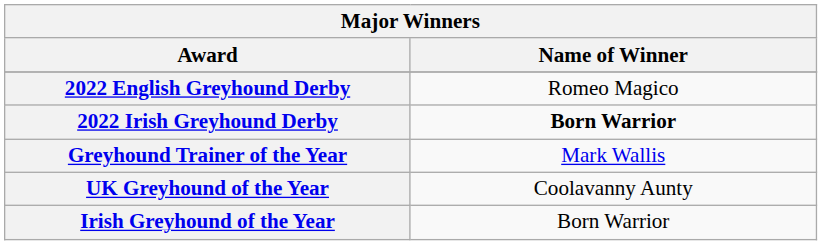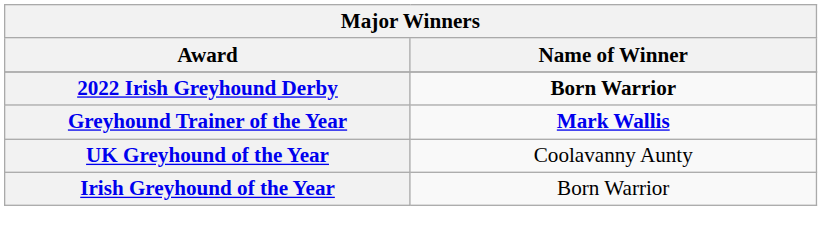 <table class="wikitable">
 <tr>
 <th colspan="2">Major Winners</th>
 </tr>
 <tr>
 <th width=300>Award</th>
 <th width=300>Name of Winner</th>
 </tr>
 <tr>
 </tr>
 <tr style="text-align:center">
-<th><a href='#'>2022 English Greyhound Derby</a></th>
-<td>Romeo Magico</td>
-</tr>
-<tr style="text-align:center">
 <th><a href='#'>2022 Irish Greyhound Derby</a></th>
 <td><strong>Born Warrior</strong></td>
 </tr>
 <tr style="text-align:center">
 <th><a href='#'>Greyhound Trainer of the Year</a></th>
-<td><a href='#'>Mark Wallis</a></td>
+<td><strong><a href='#'>Mark Wallis</a></strong></td>
 </tr>
 <tr style="text-align:center">
 <th><a href='#'>UK Greyhound of the Year</a></th>
 <td>Coolavanny Aunty</td>
 </tr>
 <tr style="text-align:center">
 <th><a href='#'>Irish Greyhound of the Year</a></th>
 <td>Born Warrior</td>
 </tr>
 </table>
